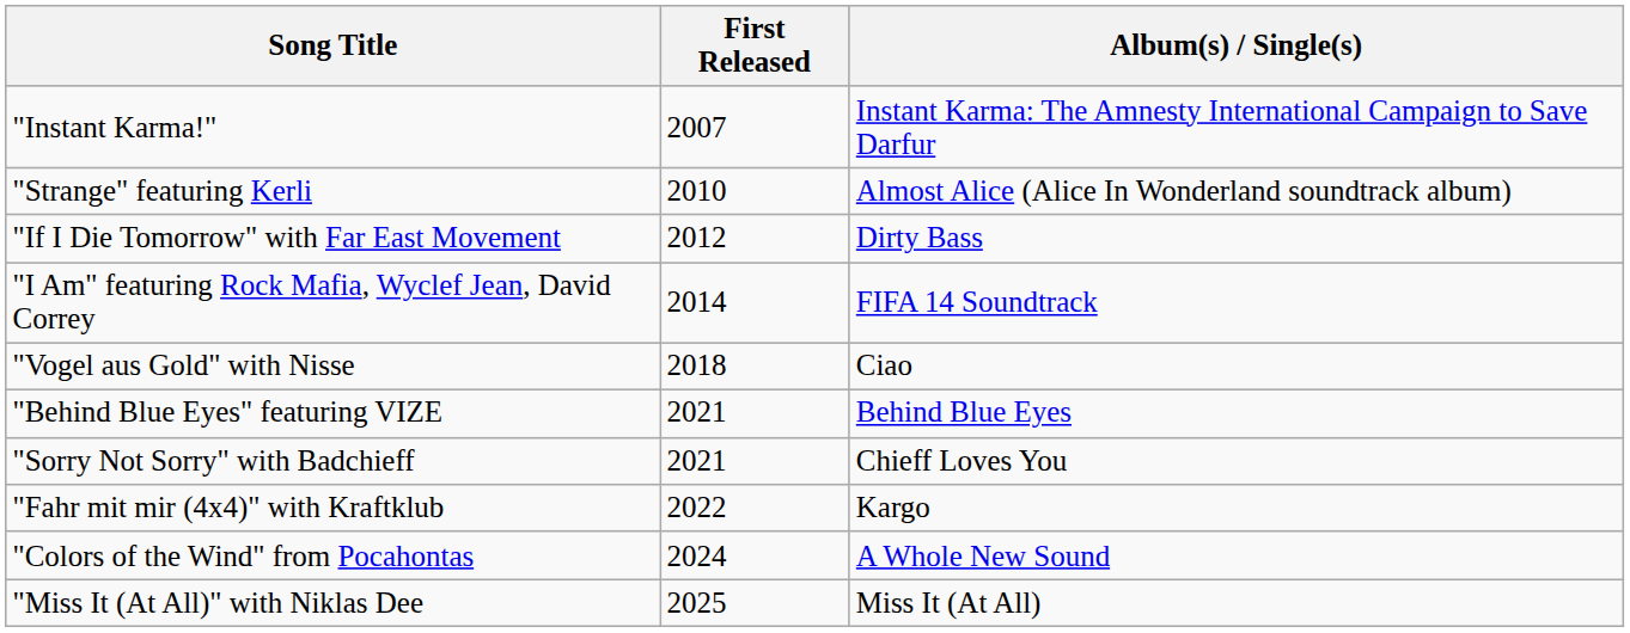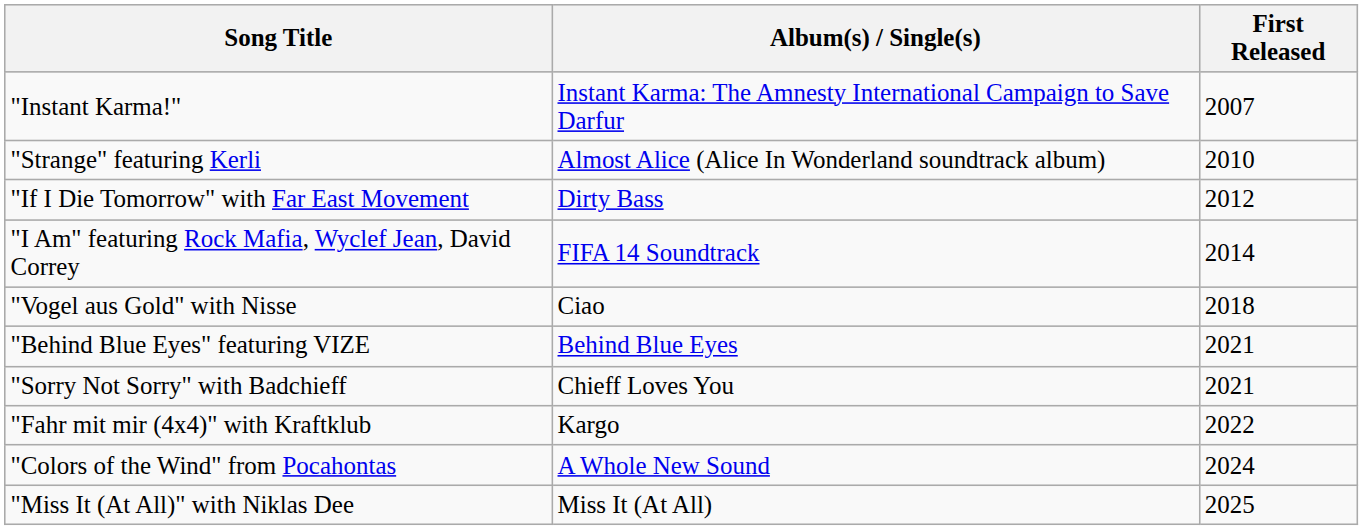 <table class="wikitable sortable">
 <tr>
 <th>Song Title</th>
+<th>Album(s) / Single(s)</th>
 <th>First Released</th>
-<th>Album(s) / Single(s)</th>
 </tr>
 <tr>
 <td>"Instant Karma!"</td>
+<td><a href='#'>Instant Karma: The Amnesty International Campaign to Save Darfur</a></td>
 <td>2007</td>
-<td><a href='#'>Instant Karma: The Amnesty International Campaign to Save Darfur</a></td>
 </tr>
 <tr>
 <td>"Strange" featuring <a href='#'>Kerli</a></td>
+<td><a href='#'>Almost Alice</a> (Alice In Wonderland soundtrack album)</td>
 <td>2010</td>
-<td><a href='#'>Almost Alice</a> (Alice In Wonderland soundtrack album)</td>
 </tr>
 <tr>
 <td>"If I Die Tomorrow" with <a href='#'>Far East Movement</a></td>
+<td><a href='#'>Dirty Bass</a></td>
 <td>2012</td>
-<td><a href='#'>Dirty Bass</a></td>
 </tr>
 <tr>
 <td>"I Am" featuring <a href='#'>Rock Mafia</a>, <a href='#'>Wyclef Jean</a>, David Correy</td>
+<td><a href='#'>FIFA 14 Soundtrack</a></td>
 <td>2014</td>
-<td><a href='#'>FIFA 14 Soundtrack</a></td>
 </tr>
 <tr>
 <td>"Vogel aus Gold" with Nisse</td>
+<td>Ciao</td>
 <td>2018</td>
-<td>Ciao</td>
 </tr>
 <tr>
 <td>"Behind Blue Eyes" featuring VIZE</td>
+<td><a href='#'>Behind Blue Eyes</a></td>
 <td>2021</td>
-<td><a href='#'>Behind Blue Eyes</a></td>
 </tr>
 <tr>
 <td>"Sorry Not Sorry" with Badchieff</td>
+<td>Chieff Loves You</td>
 <td>2021</td>
-<td>Chieff Loves You</td>
 </tr>
 <tr>
 <td>"Fahr mit mir (4x4)" with Kraftklub</td>
+<td>Kargo</td>
 <td>2022</td>
-<td>Kargo</td>
 </tr>
 <tr>
 <td>"Colors of the Wind" from <a href='#'>Pocahontas</a></td>
+<td><a href='#'>A Whole New Sound</a></td>
 <td>2024</td>
-<td><a href='#'>A Whole New Sound</a></td>
 </tr>
 <tr>
 <td>"Miss It (At All)" with Niklas Dee</td>
+<td>Miss It (At All)</td>
 <td>2025</td>
-<td>Miss It (At All)</td>
 </tr>
 </table>
